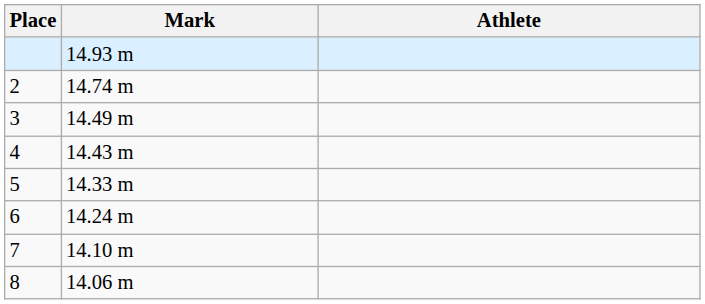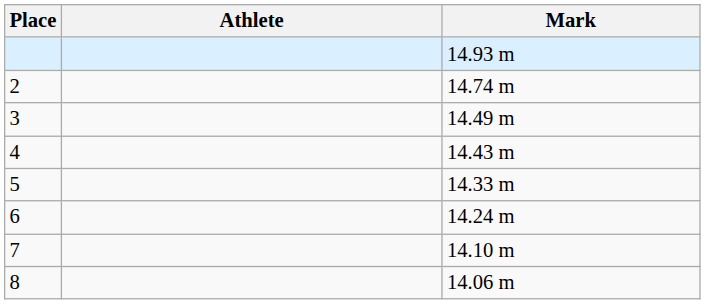 <table class=wikitable>
 <tr>
 <th>Place</th>
+<th style="width:18em">Athlete</th>
 <th style="width:12em">Mark</th>
-<th style="width:18em">Athlete</th>
 </tr>
 <tr style="background:#daefff;">
 <td></td>
+<td></td>
 <td>14.93 m  </td>
-<td></td>
 </tr>
 <tr>
 <td>2</td>
+<td></td>
 <td>14.74 m </td>
-<td></td>
 </tr>
 <tr>
 <td>3</td>
+<td></td>
 <td>14.49 m </td>
-<td></td>
 </tr>
 <tr>
 <td>4</td>
+<td></td>
 <td>14.43 m </td>
-<td></td>
 </tr>
 <tr>
 <td>5</td>
+<td></td>
 <td>14.33 m </td>
-<td></td>
 </tr>
 <tr>
 <td>6</td>
+<td></td>
 <td>14.24 m </td>
-<td></td>
 </tr>
 <tr>
 <td>7</td>
+<td></td>
 <td>14.10 m </td>
-<td></td>
 </tr>
 <tr>
 <td>8</td>
+<td></td>
 <td>14.06 m </td>
-<td></td>
 </tr>
 </table>
